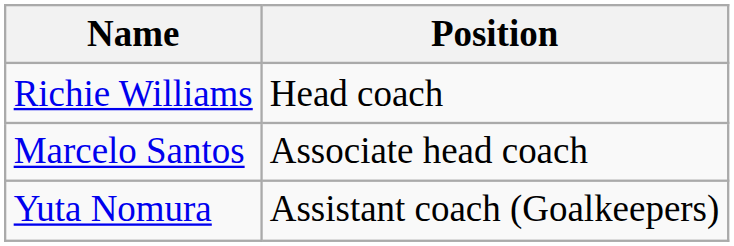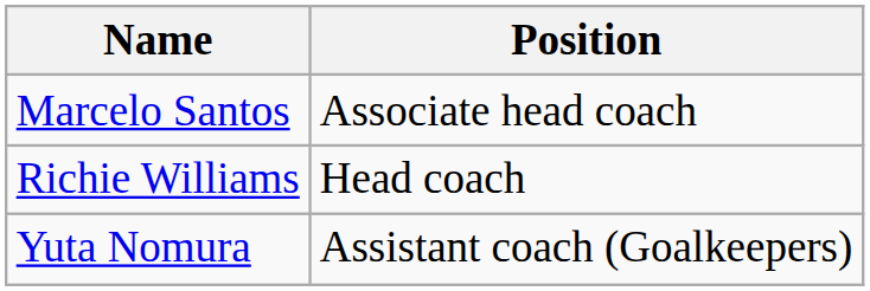 <table class="wikitable">
 <tr>
 <th>Name</th>
 <th>Position</th>
 </tr>
 <tr>
+<td> <a href='#'>Marcelo Santos</a></td>
+<td>Associate head coach</td>
+</tr>
+<tr>
 <td> <a href='#'>Richie Williams</a></td>
 <td>Head coach</td>
-</tr>
-<tr>
-<td> <a href='#'>Marcelo Santos</a></td>
-<td>Associate head coach</td>
 </tr>
 <tr>
 <td> <a href='#'>Yuta Nomura</a></td>
 <td>Assistant coach (Goalkeepers)</td>
 </tr>
 </table>
